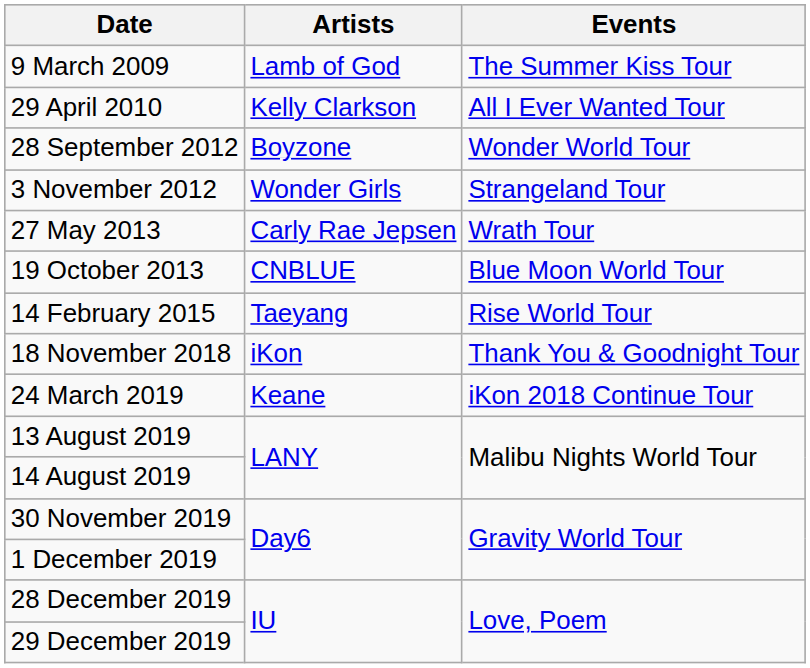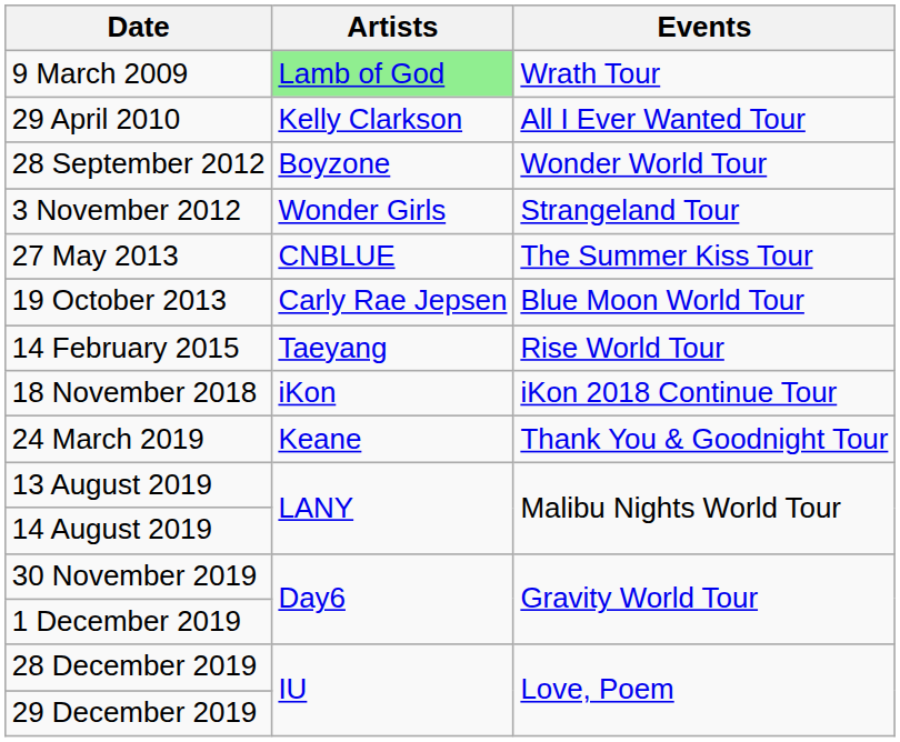 <table class="wikitable">
 <tr>
 <th>Date</th>
 <th>Artists</th>
 <th>Events</th>
 </tr>
 <tr>
 <td>9 March 2009</td>
-<td><a href='#'>Lamb of God</a></td>
-<td><a href='#'>The Summer Kiss Tour</a></td>
+<td style="background: lightgreen;"><a href='#'>Lamb of God</a></td>
+<td><a href='#'>Wrath Tour</a></td>
 </tr>
 <tr>
 <td>29 April 2010</td>
 <td><a href='#'>Kelly Clarkson</a></td>
 <td><a href='#'>All I Ever Wanted Tour</a></td>
 </tr>
 <tr>
 <td>28 September 2012</td>
 <td><a href='#'>Boyzone</a></td>
 <td><a href='#'>Wonder World Tour</a></td>
 </tr>
 <tr>
 <td>3 November 2012</td>
 <td><a href='#'>Wonder Girls</a></td>
 <td><a href='#'>Strangeland Tour</a></td>
 </tr>
 <tr>
 <td>27 May 2013</td>
-<td><a href='#'>Carly Rae Jepsen</a></td>
-<td><a href='#'>Wrath Tour</a></td>
+<td><a href='#'>CNBLUE</a></td>
+<td><a href='#'>The Summer Kiss Tour</a></td>
 </tr>
 <tr>
 <td>19 October 2013</td>
-<td><a href='#'>CNBLUE</a></td>
+<td><a href='#'>Carly Rae Jepsen</a></td>
 <td><a href='#'>Blue Moon World Tour</a></td>
 </tr>
 <tr>
 <td>14 February 2015</td>
 <td><a href='#'>Taeyang</a></td>
 <td><a href='#'>Rise World Tour</a></td>
 </tr>
 <tr>
 <td>18 November 2018</td>
 <td><a href='#'>iKon</a></td>
-<td><a href='#'>Thank You & Goodnight Tour</a></td>
+<td><a href='#'>iKon 2018 Continue Tour</a></td>
 </tr>
 <tr>
 <td>24 March 2019</td>
 <td><a href='#'>Keane</a></td>
-<td><a href='#'>iKon 2018 Continue Tour</a></td>
+<td><a href='#'>Thank You & Goodnight Tour</a></td>
 </tr>
 <tr>
 <td>13 August 2019</td>
 <td rowspan="2"><a href='#'>LANY</a></td>
 <td rowspan="2">Malibu Nights World Tour</td>
 </tr>
 <tr>
 <td>14 August 2019</td>
 </tr>
 <tr>
 <td>30 November 2019</td>
 <td rowspan="2"><a href='#'>Day6</a></td>
 <td rowspan="2"><a href='#'>Gravity World Tour</a></td>
 </tr>
 <tr>
 <td>1 December 2019</td>
 </tr>
 <tr>
 <td>28 December 2019</td>
 <td rowspan="2"><a href='#'>IU</a></td>
 <td rowspan="2"><a href='#'>Love, Poem</a></td>
 </tr>
 <tr>
 <td>29 December 2019</td>
 </tr>
 </table>
